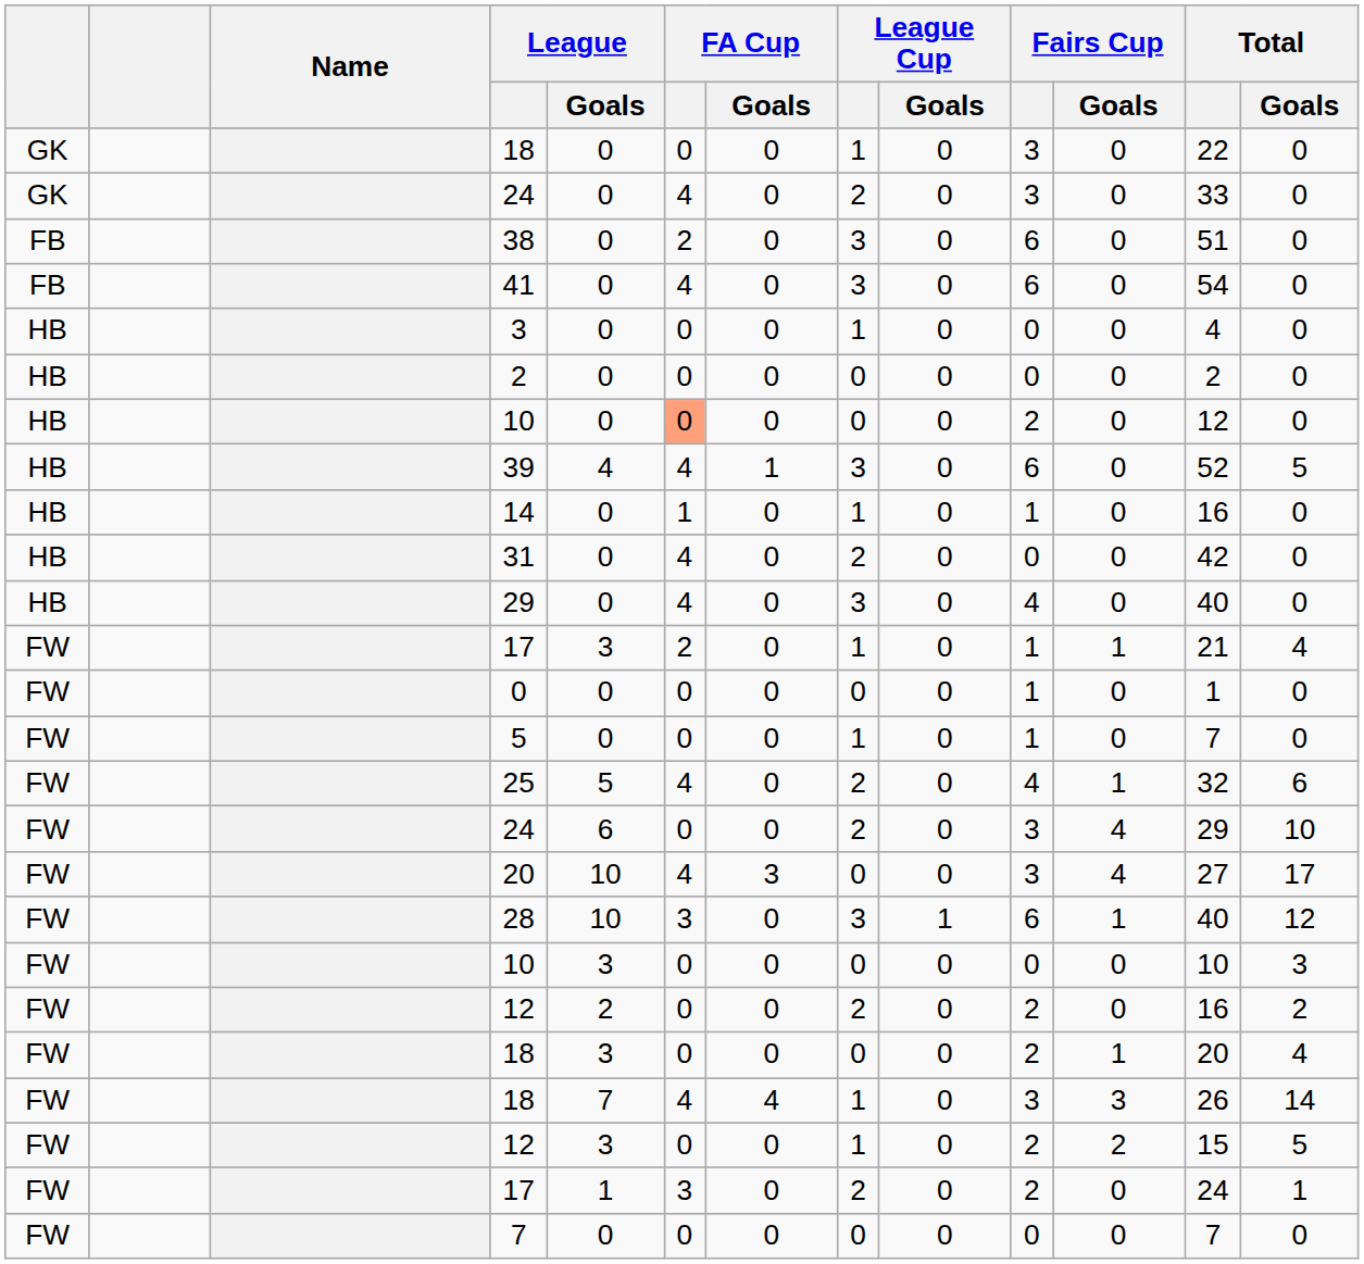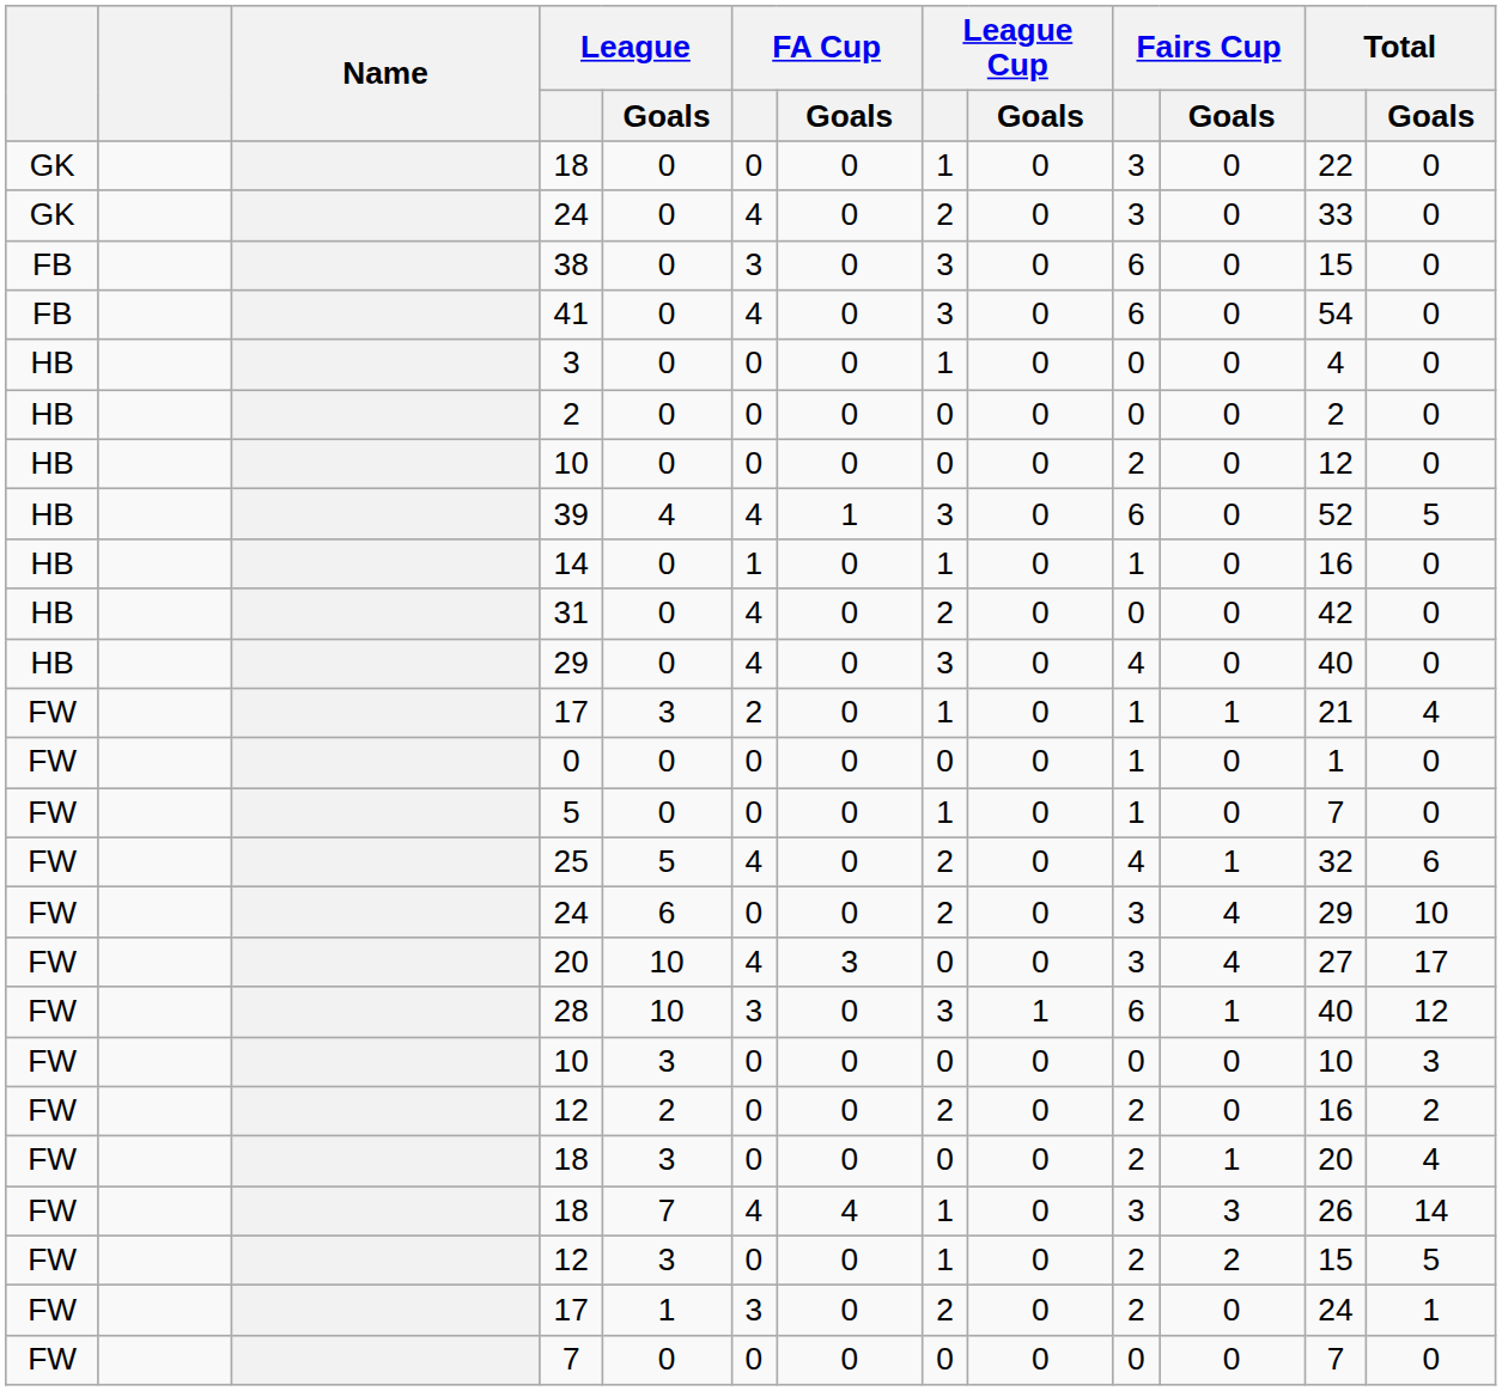 <table class="wikitable sortable plainrowheaders" style="text-align:center;">
 <tr>
 <th rowspan="2" scope="col" width="40"></th>
 <th rowspan="2" scope="col" width="60"></th>
 <th rowspan="2" scope="col" width="150" scope=col>Name</th>
 <th colspan="2" width="90"><a href='#'>League</a></th>
 <th colspan="2" width="90"><a href='#'>FA Cup</a></th>
 <th colspan="2" width="90"><a href='#'>League Cup</a></th>
 <th colspan="2" width="90"><a href='#'>Fairs Cup</a></th>
 <th colspan="2" width="90">Total</th>
 </tr>
 <tr>
 <th scope="col"></th>
 <th scope="col">Goals</th>
 <th scope="col"></th>
 <th scope="col">Goals</th>
 <th scope="col"></th>
 <th scope="col">Goals</th>
 <th scope="col"></th>
 <th scope="col">Goals</th>
 <th scope="col"></th>
 <th scope="col">Goals</th>
 </tr>
 <tr>
 <td data-sort-value=1>GK</td>
 <td></td>
 <th scope="row"></th>
 <td>18</td>
 <td>0</td>
 <td>0</td>
 <td>0</td>
 <td>1</td>
 <td>0</td>
 <td>3</td>
 <td>0</td>
 <td>22</td>
 <td>0</td>
 </tr>
 <tr>
 <td data-sort-value=1>GK</td>
 <td></td>
 <th scope="row"></th>
 <td>24</td>
 <td>0</td>
 <td>4</td>
 <td>0</td>
 <td>2</td>
 <td>0</td>
 <td>3</td>
 <td>0</td>
 <td>33</td>
 <td>0</td>
 </tr>
 <tr>
 <td data-sort-value=2>FB</td>
 <td></td>
 <th scope="row"></th>
 <td>38</td>
 <td>0</td>
-<td>2</td>
+<td>3</td>
 <td>0</td>
 <td>3</td>
 <td>0</td>
 <td>6</td>
 <td>0</td>
-<td>51</td>
+<td>15</td>
 <td>0</td>
 </tr>
 <tr>
 <td data-sort-value=2>FB</td>
 <td></td>
 <th scope="row"></th>
 <td>41</td>
 <td>0</td>
 <td>4</td>
 <td>0</td>
 <td>3</td>
 <td>0</td>
 <td>6</td>
 <td>0</td>
 <td>54</td>
 <td>0</td>
 </tr>
 <tr>
 <td data-sort-value=3>HB</td>
 <td></td>
 <th scope="row"></th>
 <td>3</td>
 <td>0</td>
 <td>0</td>
 <td>0</td>
 <td>1</td>
 <td>0</td>
 <td>0</td>
 <td>0</td>
 <td>4</td>
 <td>0</td>
 </tr>
 <tr>
 <td data-sort-value=3>HB</td>
 <td></td>
 <th scope="row"></th>
 <td>2</td>
 <td>0</td>
 <td>0</td>
 <td>0</td>
 <td>0</td>
 <td>0</td>
 <td>0</td>
 <td>0</td>
 <td>2</td>
 <td>0</td>
 </tr>
 <tr>
 <td data-sort-value=3>HB</td>
 <td></td>
 <th scope="row"></th>
 <td>10</td>
 <td>0</td>
-<td style="background: lightsalmon;">0</td>
+<td>0</td>
 <td>0</td>
 <td>0</td>
 <td>0</td>
 <td>2</td>
 <td>0</td>
 <td>12</td>
 <td>0</td>
 </tr>
 <tr>
 <td data-sort-value=3>HB</td>
 <td></td>
 <th scope="row"></th>
 <td>39</td>
 <td>4</td>
 <td>4</td>
 <td>1</td>
 <td>3</td>
 <td>0</td>
 <td>6</td>
 <td>0</td>
 <td>52</td>
 <td>5</td>
 </tr>
 <tr>
 <td data-sort-value=3>HB</td>
 <td></td>
 <th scope="row"></th>
 <td>14</td>
 <td>0</td>
 <td>1</td>
 <td>0</td>
 <td>1</td>
 <td>0</td>
 <td>1</td>
 <td>0</td>
 <td>16</td>
 <td>0</td>
 </tr>
 <tr>
 <td data-sort-value=3>HB</td>
 <td></td>
 <th scope="row"></th>
 <td>31</td>
 <td>0</td>
 <td>4</td>
 <td>0</td>
 <td>2</td>
 <td>0</td>
 <td>0</td>
 <td>0</td>
 <td>42</td>
 <td>0</td>
 </tr>
 <tr>
 <td data-sort-value=3>HB</td>
 <td></td>
 <th scope="row"></th>
 <td>29</td>
 <td>0</td>
 <td>4</td>
 <td>0</td>
 <td>3</td>
 <td>0</td>
 <td>4</td>
 <td>0</td>
 <td>40</td>
 <td>0</td>
 </tr>
 <tr>
 <td data-sort-value=4>FW</td>
 <td></td>
 <th scope="row"></th>
 <td>17</td>
 <td>3</td>
 <td>2</td>
 <td>0</td>
 <td>1</td>
 <td>0</td>
 <td>1</td>
 <td>1</td>
 <td>21</td>
 <td>4</td>
 </tr>
 <tr>
 <td data-sort-value=4>FW</td>
 <td></td>
 <th scope="row"></th>
 <td>0</td>
 <td>0</td>
 <td>0</td>
 <td>0</td>
 <td>0</td>
 <td>0</td>
 <td>1</td>
 <td>0</td>
 <td>1</td>
 <td>0</td>
 </tr>
 <tr>
 <td data-sort-value=4>FW</td>
 <td></td>
 <th scope="row"></th>
 <td>5</td>
 <td>0</td>
 <td>0</td>
 <td>0</td>
 <td>1</td>
 <td>0</td>
 <td>1</td>
 <td>0</td>
 <td>7</td>
 <td>0</td>
 </tr>
 <tr>
 <td data-sort-value=4>FW</td>
 <td></td>
 <th scope="row"></th>
 <td>25</td>
 <td>5</td>
 <td>4</td>
 <td>0</td>
 <td>2</td>
 <td>0</td>
 <td>4</td>
 <td>1</td>
 <td>32</td>
 <td>6</td>
 </tr>
 <tr>
 <td data-sort-value=4>FW</td>
 <td></td>
 <th scope="row"> </th>
 <td>24</td>
 <td>6</td>
 <td>0</td>
 <td>0</td>
 <td>2</td>
 <td>0</td>
 <td>3</td>
 <td>4</td>
 <td>29</td>
 <td>10</td>
 </tr>
 <tr>
 <td data-sort-value=4>FW</td>
 <td></td>
 <th scope="row"></th>
 <td>20</td>
 <td>10</td>
 <td>4</td>
 <td>3</td>
 <td>0</td>
 <td>0</td>
 <td>3</td>
 <td>4</td>
 <td>27</td>
 <td>17</td>
 </tr>
 <tr>
 <td data-sort-value=4>FW</td>
 <td></td>
 <th scope="row"></th>
 <td>28</td>
 <td>10</td>
 <td>3</td>
 <td>0</td>
 <td>3</td>
 <td>1</td>
 <td>6</td>
 <td>1</td>
 <td>40</td>
 <td>12</td>
 </tr>
 <tr>
 <td data-sort-value=4>FW</td>
 <td></td>
 <th scope="row"> </th>
 <td>10</td>
 <td>3</td>
 <td>0</td>
 <td>0</td>
 <td>0</td>
 <td>0</td>
 <td>0</td>
 <td>0</td>
 <td>10</td>
 <td>3</td>
 </tr>
 <tr>
 <td data-sort-value=4>FW</td>
 <td></td>
 <th scope="row"></th>
 <td>12</td>
 <td>2</td>
 <td>0</td>
 <td>0</td>
 <td>2</td>
 <td>0</td>
 <td>2</td>
 <td>0</td>
 <td>16</td>
 <td>2</td>
 </tr>
 <tr>
 <td data-sort-value=4>FW</td>
 <td></td>
 <th scope="row"></th>
 <td>18</td>
 <td>3</td>
 <td>0</td>
 <td>0</td>
 <td>0</td>
 <td>0</td>
 <td>2</td>
 <td>1</td>
 <td>20</td>
 <td>4</td>
 </tr>
 <tr>
 <td data-sort-value=4>FW</td>
 <td></td>
 <th scope="row"></th>
 <td>18</td>
 <td>7</td>
 <td>4</td>
 <td>4</td>
 <td>1</td>
 <td>0</td>
 <td>3</td>
 <td>3</td>
 <td>26</td>
 <td>14</td>
 </tr>
 <tr>
 <td data-sort-value=4>FW</td>
 <td></td>
 <th scope="row"></th>
 <td>12</td>
 <td>3</td>
 <td>0</td>
 <td>0</td>
 <td>1</td>
 <td>0</td>
 <td>2</td>
 <td>2</td>
 <td>15</td>
 <td>5</td>
 </tr>
 <tr>
 <td data-sort-value=4>FW</td>
 <td></td>
 <th scope="row"></th>
 <td>17</td>
 <td>1</td>
 <td>3</td>
 <td>0</td>
 <td>2</td>
 <td>0</td>
 <td>2</td>
 <td>0</td>
 <td>24</td>
 <td>1</td>
 </tr>
 <tr>
 <td data-sort-value=4>FW</td>
 <td></td>
 <th scope="row"> </th>
 <td>7</td>
 <td>0</td>
 <td>0</td>
 <td>0</td>
 <td>0</td>
 <td>0</td>
 <td>0</td>
 <td>0</td>
 <td>7</td>
 <td>0</td>
 </tr>
 </table>
